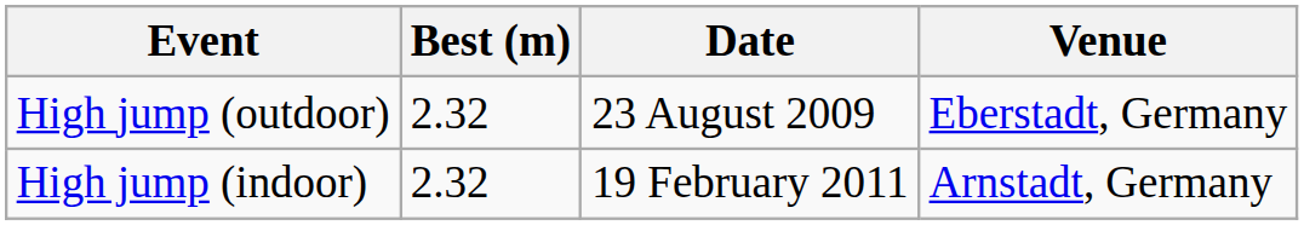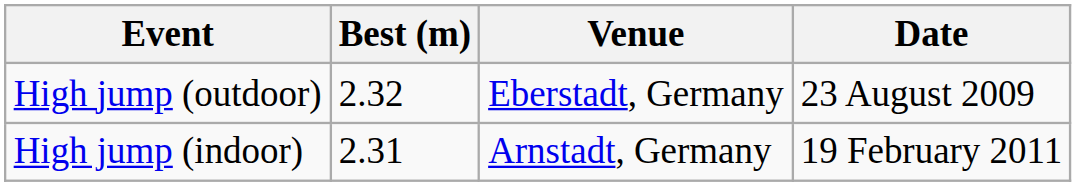 <table class="wikitable">
 <tr>
 <th>Event</th>
 <th>Best (m)</th>
+<th>Venue</th>
 <th>Date</th>
-<th>Venue</th>
 </tr>
 <tr>
 <td><a href='#'>High jump</a> (outdoor)</td>
 <td>2.32</td>
+<td><a href='#'>Eberstadt</a>, Germany</td>
 <td>23 August 2009</td>
-<td><a href='#'>Eberstadt</a>, Germany</td>
 </tr>
 <tr>
 <td><a href='#'>High jump</a> (indoor)</td>
-<td>2.32</td>
+<td>2.31</td>
+<td><a href='#'>Arnstadt</a>, Germany</td>
 <td>19 February 2011</td>
-<td><a href='#'>Arnstadt</a>, Germany</td>
 </tr>
 </table>
